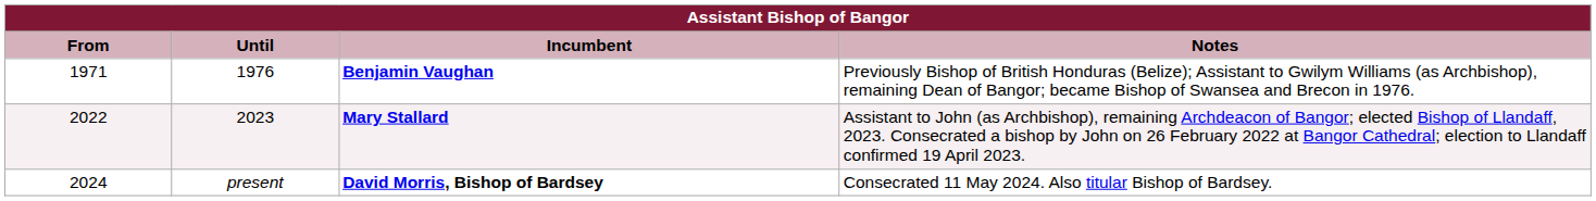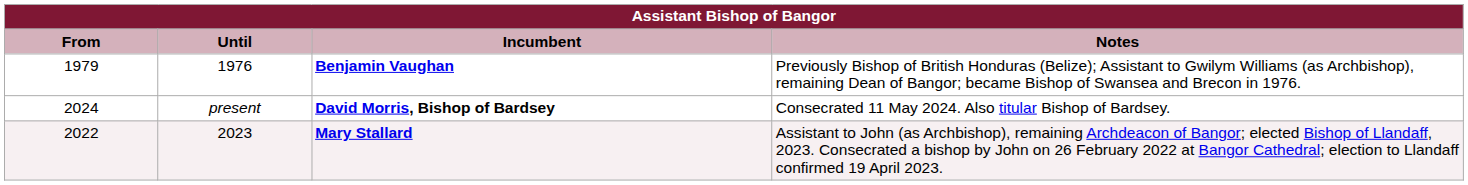 <table class="wikitable" style="width:95%;" border="1" cellpadding="2">
 <tr>
 <th colspan="4" style="background-color: #7F1734; color: white;">Assistant Bishop of Bangor</th>
 </tr>
 <tr>
 <th style="background-color: #D4B1BB; width: 10%;">From</th>
 <th style="background-color: #D4B1BB; width: 10%;">Until</th>
 <th style="background-color: #D4B1BB; width: 30%;">Incumbent</th>
 <th style="background-color: #D4B1BB; width: 45%;">Notes</th>
 </tr>
 <tr valign="top" style="background-color: white;">
-<td style="text-align: center;">1971</td>
+<td style="text-align: center;">1979</td>
 <td style="text-align: center;">1976</td>
 <td><strong><a href='#'>Benjamin Vaughan</a></strong></td>
 <td>Previously Bishop of British Honduras (Belize); Assistant to Gwilym Williams (as Archbishop), remaining Dean of Bangor; became Bishop of Swansea and Brecon in 1976.</td>
+</tr>
+<tr valign="top" style="background-color: white;">
+<td style="text-align: center;">2024</td>
+<td style="text-align: center;"><em>present</em></td>
+<td><strong><a href='#'>David Morris</a>, Bishop of Bardsey</strong></td>
+<td>Consecrated 11 May 2024. Also <a href='#'>titular</a> Bishop of Bardsey.</td>
 </tr>
 <tr valign="top" style="background-color: #F7F0F2;">
 <td style="text-align: center;">2022</td>
 <td style="text-align: center;">2023</td>
 <td><strong><a href='#'>Mary Stallard</a></strong></td>
 <td>Assistant to John (as Archbishop), remaining <a href='#'>Archdeacon of Bangor</a>; elected <a href='#'>Bishop of Llandaff</a>, 2023. Consecrated a bishop by John on 26 February 2022 at <a href='#'>Bangor Cathedral</a>; election to Llandaff confirmed 19 April 2023.</td>
 </tr>
-<tr valign="top" style="background-color: white;">
-<td style="text-align: center;">2024</td>
-<td style="text-align: center;"><em>present</em></td>
-<td><strong><a href='#'>David Morris</a>, Bishop of Bardsey</strong></td>
-<td>Consecrated 11 May 2024. Also <a href='#'>titular</a> Bishop of Bardsey.</td>
-</tr>
 </table>
